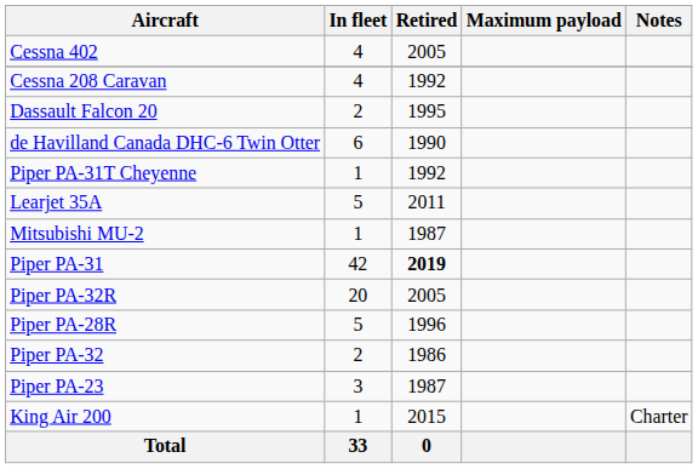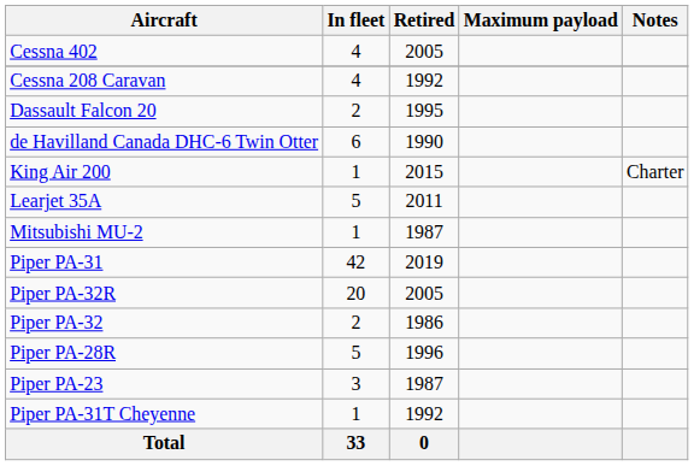 <table class="wikitable" style="text-align: center">
 <tr>
 <th>Aircraft</th>
 <th>In fleet</th>
 <th>Retired</th>
 <th>Maximum payload</th>
 <th>Notes</th>
 </tr>
 <tr>
 <td style="text-align: left"><a href='#'>Cessna 402</a></td>
 <td>4</td>
 <td>2005</td>
 <td></td>
 <td></td>
 </tr>
 <tr>
 </tr>
 <tr>
 <td style="text-align: left"><a href='#'>Cessna 208 Caravan</a></td>
 <td>4</td>
 <td>1992</td>
 <td></td>
 <td></td>
 </tr>
 <tr>
 <td style="text-align: left"><a href='#'>Dassault Falcon 20</a></td>
 <td>2</td>
 <td>1995</td>
 <td></td>
 <td></td>
 </tr>
 <tr>
 <td style="text-align: left"><a href='#'>de Havilland Canada DHC-6 Twin Otter</a></td>
 <td>6</td>
 <td>1990</td>
 <td></td>
 <td></td>
 </tr>
 <tr>
-<td style="text-align: left"><a href='#'>Piper PA-31T Cheyenne</a></td>
+<td style="text-align: left"><a href='#'>King Air 200</a></td>
 <td>1</td>
-<td>1992</td>
+<td>2015</td>
 <td></td>
-<td></td>
+<td>Charter</td>
 </tr>
 <tr>
 <td style="text-align: left"><a href='#'>Learjet 35A</a></td>
 <td>5</td>
 <td>2011</td>
 <td></td>
 <td></td>
 </tr>
 <tr>
 <td style="text-align: left"><a href='#'>Mitsubishi MU-2</a></td>
 <td>1</td>
 <td>1987</td>
 <td></td>
 <td></td>
 </tr>
 <tr>
 <td style="text-align: left"><a href='#'>Piper PA-31</a></td>
 <td>42</td>
-<td><strong>2019</strong></td>
+<td>2019</td>
 <td></td>
 <td></td>
 </tr>
 <tr>
 <td style="text-align: left"><a href='#'>Piper PA-32R</a></td>
 <td>20</td>
 <td>2005</td>
 <td></td>
 <td></td>
 </tr>
 <tr>
-<td style="text-align: left"><a href='#'>Piper PA-28R</a></td>
-<td>5</td>
-<td>1996</td>
+<td style="text-align: left"><a href='#'>Piper PA-32</a></td>
+<td>2</td>
+<td>1986</td>
 <td></td>
 <td></td>
 </tr>
 <tr>
-<td style="text-align: left"><a href='#'>Piper PA-32</a></td>
-<td>2</td>
-<td>1986</td>
+<td style="text-align: left"><a href='#'>Piper PA-28R</a></td>
+<td>5</td>
+<td>1996</td>
 <td></td>
 <td></td>
 </tr>
 <tr>
 <td style="text-align: left"><a href='#'>Piper PA-23</a></td>
 <td>3</td>
 <td>1987</td>
 <td></td>
 <td></td>
 </tr>
 <tr>
-<td style="text-align: left"><a href='#'>King Air 200</a></td>
+<td style="text-align: left"><a href='#'>Piper PA-31T Cheyenne</a></td>
 <td>1</td>
-<td>2015</td>
+<td>1992</td>
 <td></td>
-<td>Charter</td>
+<td></td>
 </tr>
 <tr>
 <th>Total</th>
 <th>33</th>
 <th>0</th>
 <th></th>
 <th></th>
 </tr>
 </table>
